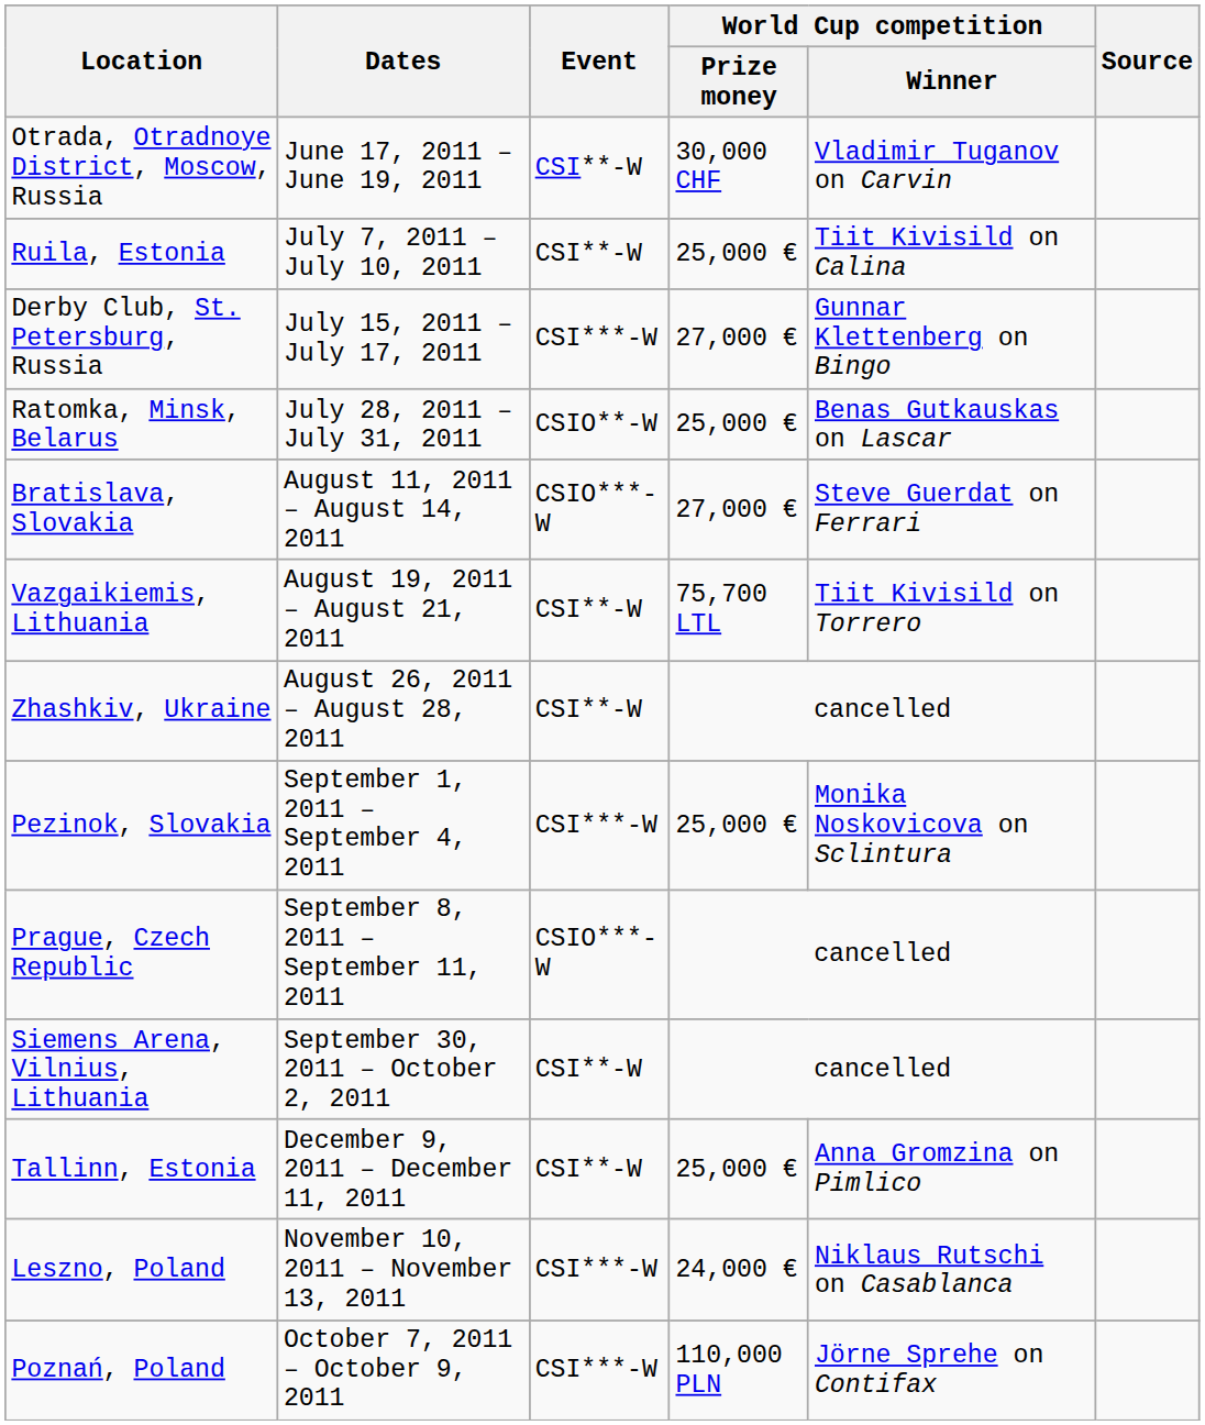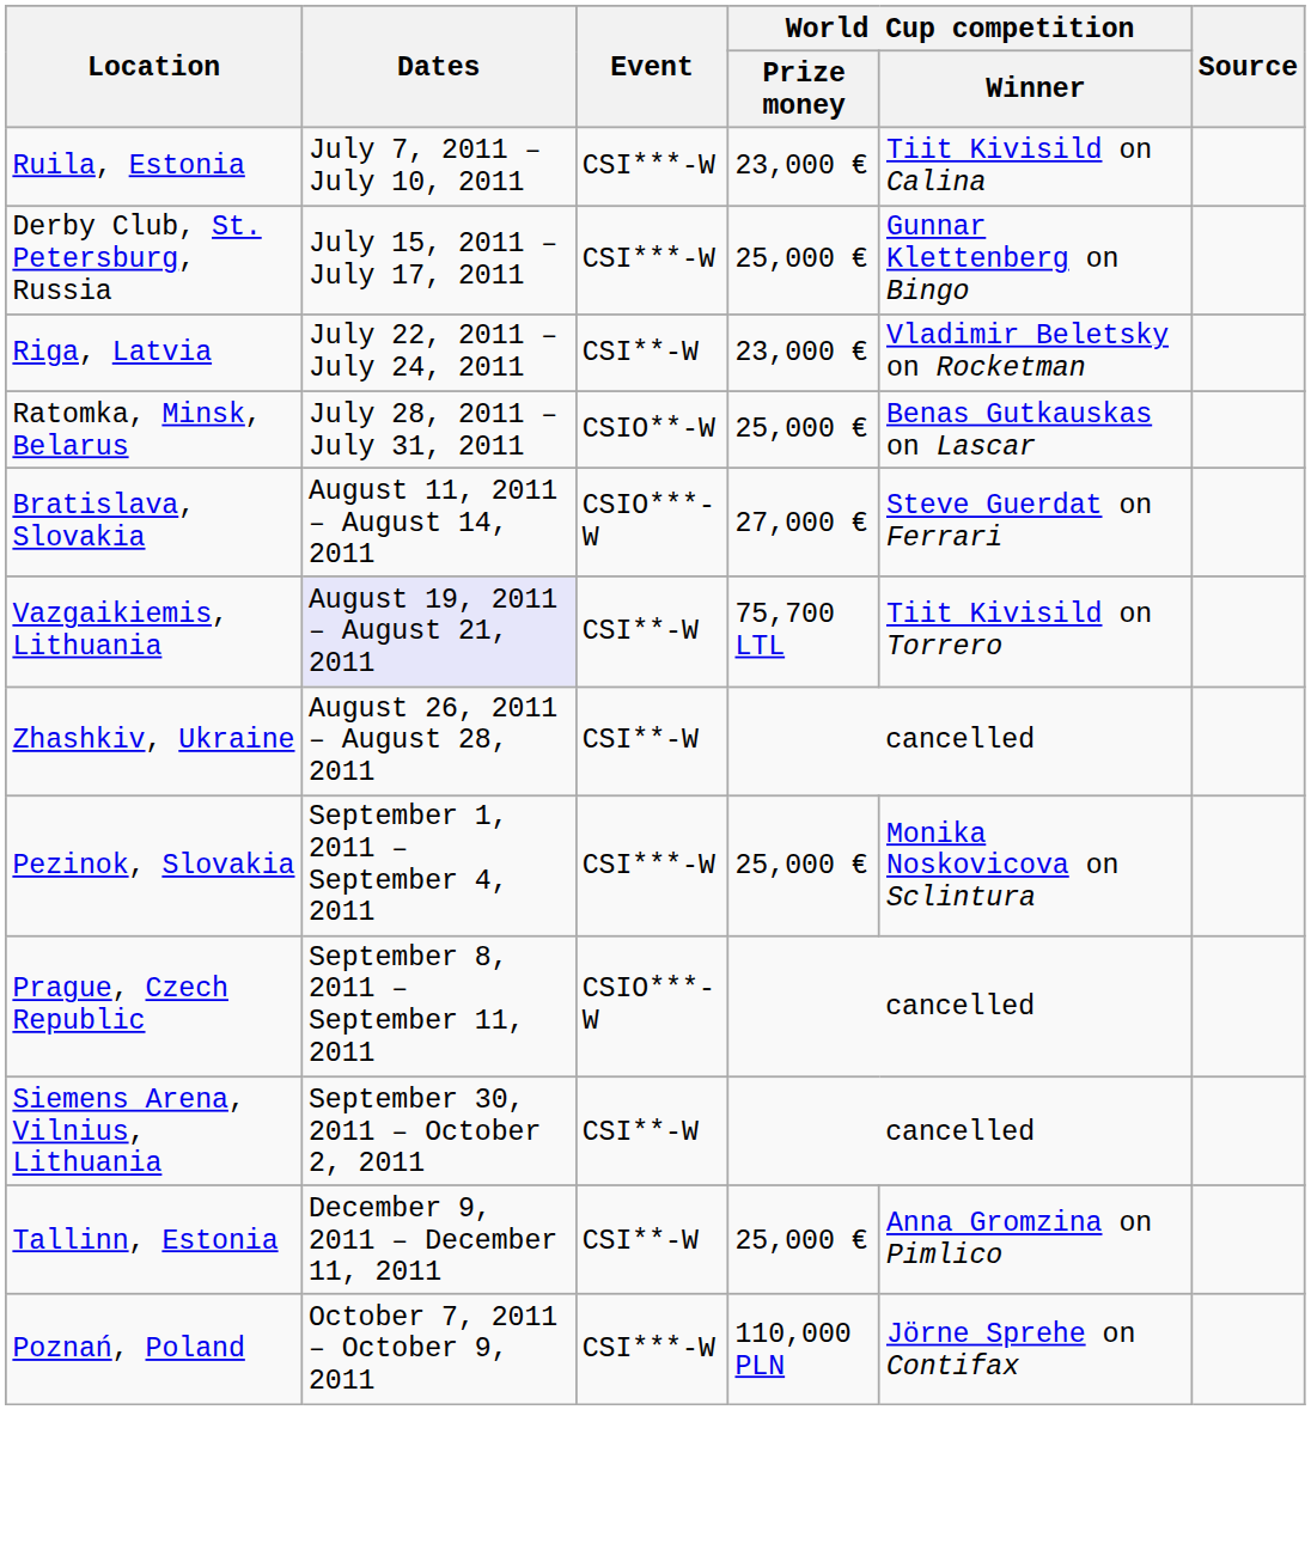 <table class="wikitable">
 <tr>
 <th rowspan=2 width=225>Location</th>
 <th rowspan=2 width=275>Dates</th>
 <th rowspan=2 width=75>Event</th>
 <th colspan=2>World Cup competition</th>
 <th rowspan=2>Source</th>
 </tr>
 <tr>
 <th width=95>Prize money</th>
 <th width=300>Winner</th>
 </tr>
 <tr>
-<td> Otrada, <a href='#'>Otradnoye District</a>, <a href='#'>Moscow</a>, Russia</td>
-<td>June 17, 2011 – June 19, 2011</td>
-<td><a href='#'>CSI</a>**-W</td>
-<td>30,000 <a href='#'>CHF</a></td>
-<td> <a href='#'>Vladimir Tuganov</a> on <em>Carvin</em></td>
-<td></td>
-</tr>
-<tr>
 <td> <a href='#'>Ruila</a>, <a href='#'>Estonia</a></td>
 <td>July 7, 2011 – July 10, 2011</td>
-<td>CSI**-W</td>
-<td>25,000 €</td>
+<td>CSI***-W</td>
+<td>23,000 €</td>
 <td> <a href='#'>Tiit Kivisild</a> on <em>Calina</em></td>
 <td></td>
 </tr>
 <tr>
 <td> Derby Club, <a href='#'>St. Petersburg</a>, Russia</td>
 <td>July 15, 2011 – July 17, 2011</td>
 <td>CSI***-W</td>
-<td>27,000 €</td>
+<td>25,000 €</td>
 <td> <a href='#'>Gunnar Klettenberg</a> on <em>Bingo</em></td>
+<td></td>
+</tr>
+<tr>
+<td> <a href='#'>Riga</a>, <a href='#'>Latvia</a></td>
+<td>July 22, 2011 – July 24, 2011</td>
+<td>CSI**-W</td>
+<td>23,000 €</td>
+<td> <a href='#'>Vladimir Beletsky</a> on <em>Rocketman</em></td>
 <td></td>
 </tr>
 <tr>
 <td> Ratomka, <a href='#'>Minsk</a>, <a href='#'>Belarus</a></td>
 <td>July 28, 2011 – July 31, 2011</td>
 <td>CSIO**-W</td>
 <td>25,000 €</td>
 <td> <a href='#'>Benas Gutkauskas</a> on <em>Lascar</em></td>
 <td></td>
 </tr>
 <tr>
 <td> <a href='#'>Bratislava</a>, <a href='#'>Slovakia</a></td>
 <td>August 11, 2011 – August 14, 2011</td>
 <td>CSIO***-W</td>
 <td>27,000 €</td>
 <td> <a href='#'>Steve Guerdat</a> on <em>Ferrari</em></td>
 <td></td>
 </tr>
 <tr>
 <td> <a href='#'>Vazgaikiemis</a>, <a href='#'>Lithuania</a></td>
-<td>August 19, 2011 – August 21, 2011</td>
+<td style="background: lavender;">August 19, 2011 – August 21, 2011</td>
 <td>CSI**-W</td>
 <td>75,700 <a href='#'>LTL</a></td>
 <td> <a href='#'>Tiit Kivisild</a> on <em>Torrero</em></td>
 <td></td>
 </tr>
 <tr>
 <td> <a href='#'>Zhashkiv</a>, <a href='#'>Ukraine</a></td>
 <td>August 26, 2011 – August 28, 2011</td>
 <td>CSI**-W</td>
 <td colspan="2" align="center">cancelled</td>
 <td></td>
 </tr>
 <tr>
 <td> <a href='#'>Pezinok</a>, <a href='#'>Slovakia</a></td>
 <td>September 1, 2011 – September 4, 2011</td>
 <td>CSI***-W</td>
 <td>25,000 €</td>
 <td> <a href='#'>Monika Noskovicova</a> on <em>Sclintura</em></td>
 <td></td>
 </tr>
 <tr>
 <td> <a href='#'>Prague</a>, <a href='#'>Czech Republic</a></td>
 <td>September 8, 2011 – September 11, 2011</td>
 <td>CSIO***-W</td>
 <td colspan="2" align="center">cancelled</td>
 <td></td>
 </tr>
 <tr>
 <td> <a href='#'>Siemens Arena</a>, <a href='#'>Vilnius</a>, <a href='#'>Lithuania</a></td>
 <td>September 30, 2011 – October 2, 2011</td>
 <td>CSI**-W</td>
 <td colspan="2" align="center">cancelled</td>
 <td></td>
 </tr>
 <tr>
 <td> <a href='#'>Tallinn</a>, <a href='#'>Estonia</a></td>
 <td>December 9, 2011 – December 11, 2011</td>
 <td>CSI**-W</td>
 <td>25,000 €</td>
 <td> <a href='#'>Anna Gromzina</a> on <em>Pimlico</em></td>
 <td></td>
 </tr>
 <tr>
-<td> <a href='#'>Leszno</a>, <a href='#'>Poland</a></td>
-<td>November 10, 2011 – November 13, 2011</td>
-<td>CSI***-W</td>
-<td>24,000 €</td>
-<td> <a href='#'>Niklaus Rutschi</a> on <em>Casablanca</em></td>
-<td></td>
-</tr>
-<tr>
 <td> <a href='#'>Poznań</a>, <a href='#'>Poland</a></td>
 <td>October 7, 2011 – October 9, 2011</td>
 <td>CSI***-W</td>
 <td>110,000 <a href='#'>PLN</a></td>
 <td> <a href='#'>Jörne Sprehe</a> on <em>Contifax</em></td>
 <td></td>
 </tr>
 </table>
